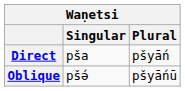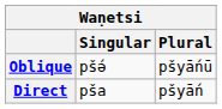 <table class="wikitable">
 <tr>
 <th colspan="3">Waṇetsi</th>
 </tr>
 <tr>
 <th></th>
 <th>Singular</th>
 <th>Plural</th>
 </tr>
 <tr>
+<th><strong><a href='#'>Oblique</a></strong></th>
+<td>pšə́</td>
+<td>pšyā́nū</td>
+</tr>
+<tr>
 <th><strong><a href='#'>Direct</a></strong></th>
 <td>pša</td>
 <td>pšyā́n</td>
 </tr>
-<tr>
-<th><strong><a href='#'>Oblique</a></strong></th>
-<td>pšə́</td>
-<td>pšyā́nū</td>
-</tr>
 </table>
